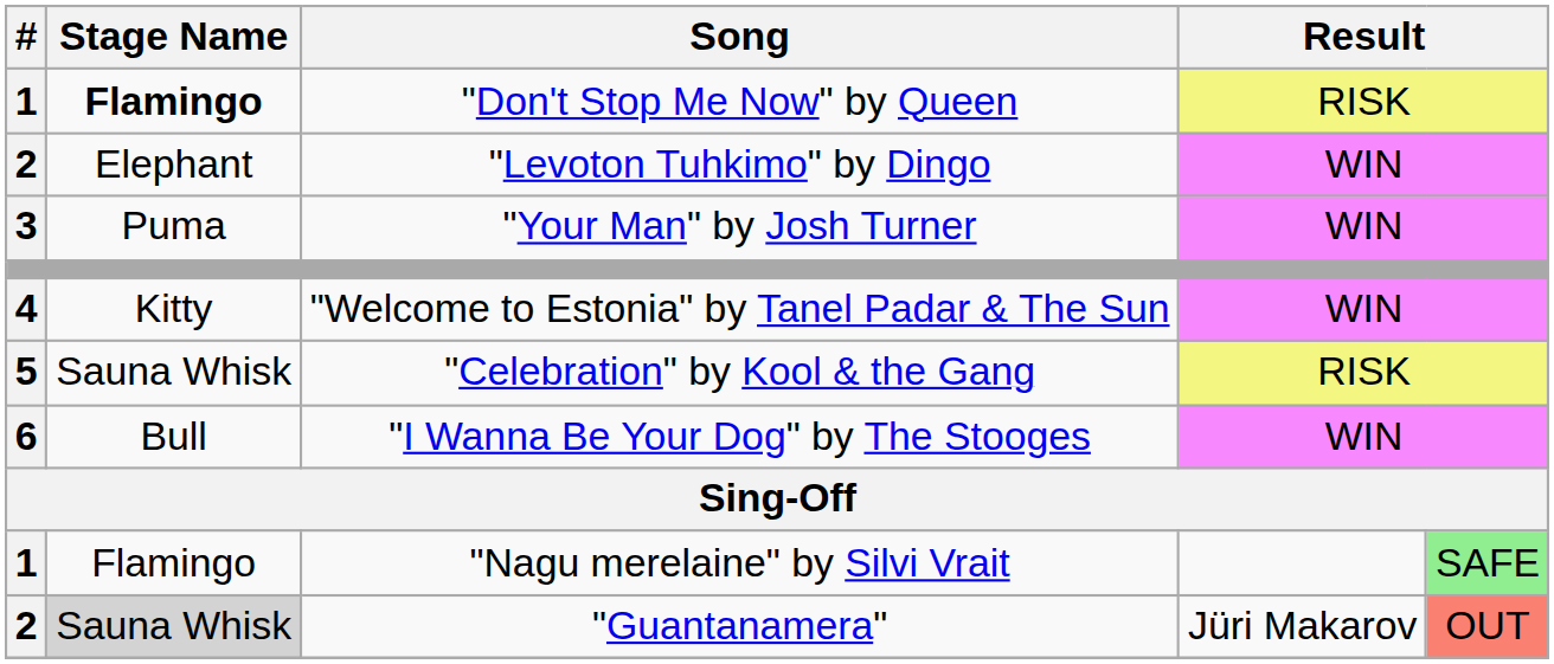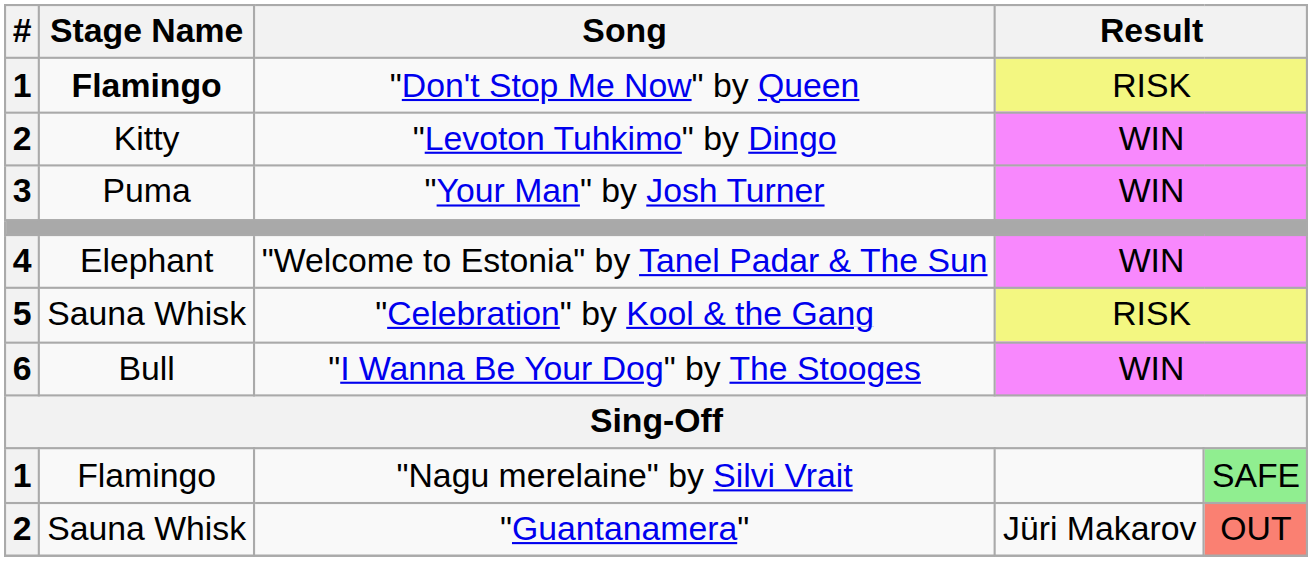 <table class="wikitable plainrowheaders" style="text-align: center;">
 <tr>
 <th>#</th>
 <th>Stage Name</th>
 <th>Song</th>
 <th colspan="2">Result</th>
 </tr>
 <tr>
 <th>1</th>
 <td><strong>Flamingo</strong></td>
 <td>"<a href='#'>Don't Stop Me Now</a>" by <a href='#'>Queen</a></td>
 <td colspan="2" bgcolor="#F3F781">RISK</td>
 </tr>
 <tr>
 <th>2</th>
-<td>Elephant</td>
+<td>Kitty</td>
 <td>"<a href='#'>Levoton Tuhkimo</a>" by <a href='#'>Dingo</a></td>
 <td colspan="2" bgcolor="#F888FD">WIN</td>
 </tr>
 <tr>
 <th>3</th>
 <td>Puma</td>
 <td>"<a href='#'>Your Man</a>" by <a href='#'>Josh Turner</a></td>
 <td colspan="2" bgcolor="#F888FD">WIN</td>
 </tr>
 <tr>
 <td colspan="5" style="background:darkgray"></td>
 </tr>
 <tr>
 <th>4</th>
-<td>Kitty</td>
+<td>Elephant</td>
 <td>"Welcome to Estonia" by <a href='#'>Tanel Padar & The Sun</a></td>
 <td colspan="2" bgcolor="#F888FD">WIN</td>
 </tr>
 <tr>
 <th>5</th>
 <td>Sauna Whisk</td>
 <td>"<a href='#'>Celebration</a>" by <a href='#'>Kool & the Gang</a></td>
 <td colspan="2" bgcolor="#F3F781">RISK</td>
 </tr>
 <tr>
 <th>6</th>
 <td>Bull</td>
 <td>"<a href='#'>I Wanna Be Your Dog</a>" by <a href='#'>The Stooges</a></td>
 <td colspan="2" bgcolor="#F888FD">WIN</td>
 </tr>
 <tr>
 <th colspan="5">Sing-Off</th>
 </tr>
 <tr>
 <th>1</th>
 <td>Flamingo</td>
 <td>"Nagu merelaine" by <a href='#'>Silvi Vrait</a></td>
 <td></td>
 <td bgcolor="lightgreen">SAFE</td>
 </tr>
 <tr>
 <th>2</th>
-<td style="background: lightgrey;">Sauna Whisk</td>
+<td>Sauna Whisk</td>
 <td>"<a href='#'>Guantanamera</a>"</td>
 <td>Jüri Makarov</td>
 <td bgcolor="salmon">OUT</td>
 </tr>
 <tr>
 </tr>
 </table>
